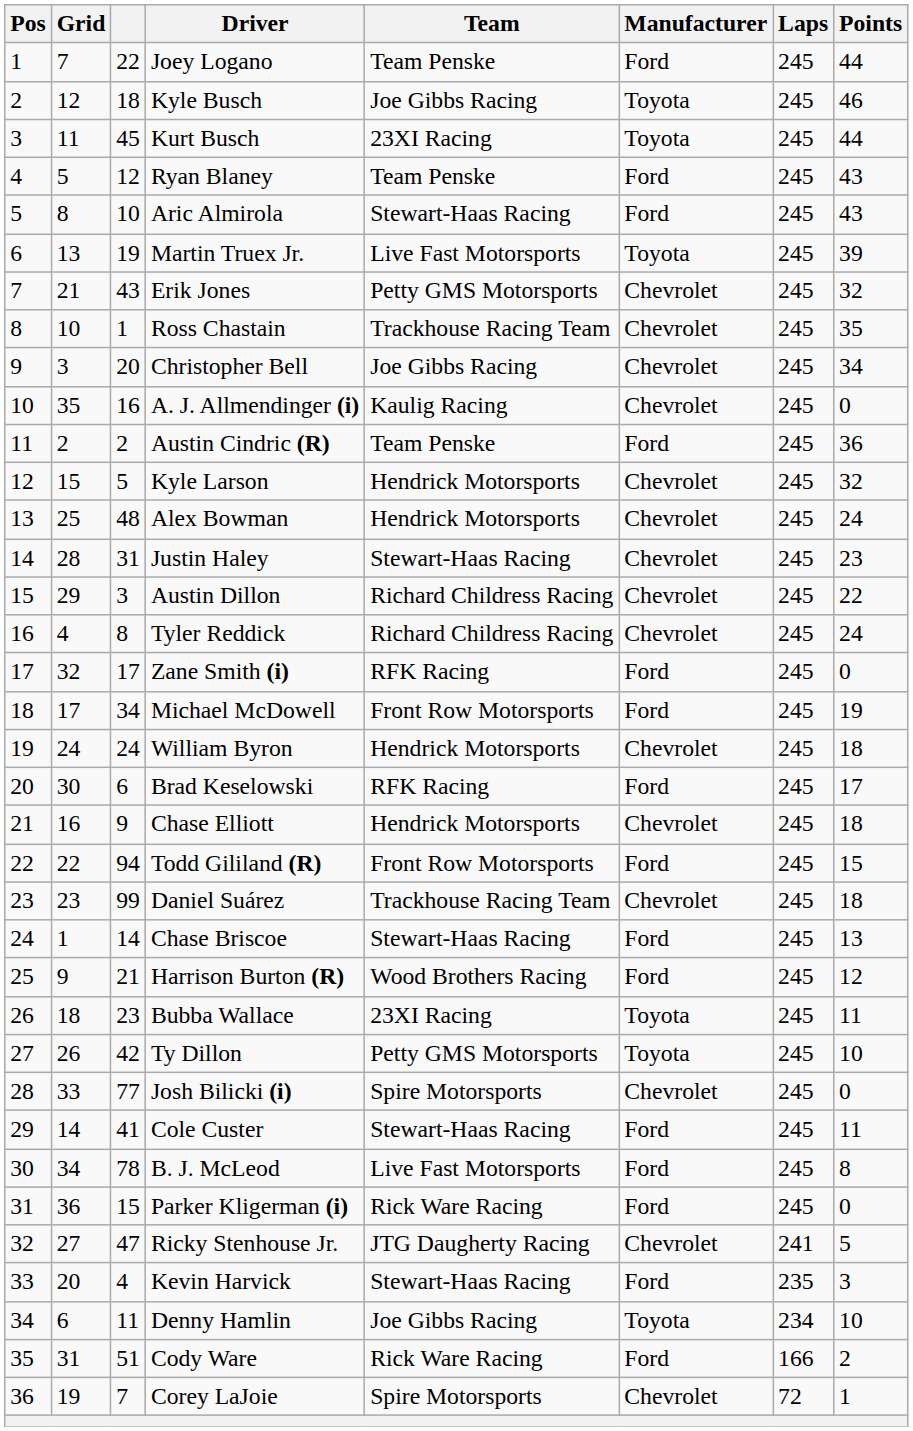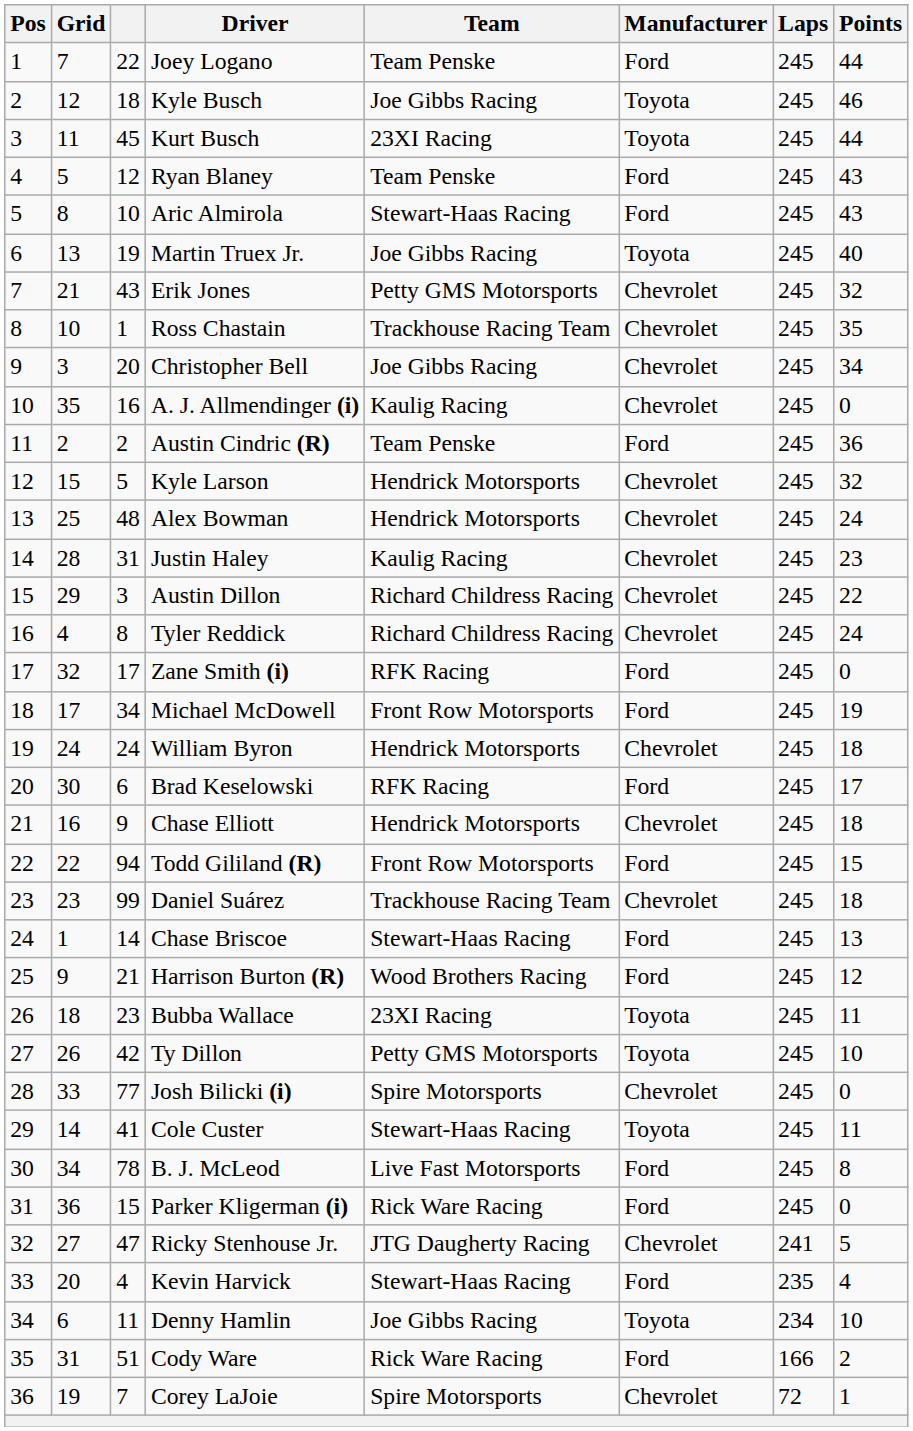 <table class="wikitable" style="font-size:98%">
 <tr>
 <th>Pos</th>
 <th>Grid</th>
 <th></th>
 <th>Driver</th>
 <th>Team</th>
 <th>Manufacturer</th>
 <th>Laps</th>
 <th>Points</th>
 </tr>
 <tr>
 <td>1</td>
 <td>7</td>
 <td>22</td>
 <td>Joey Logano</td>
 <td>Team Penske</td>
 <td>Ford</td>
 <td>245</td>
 <td>44</td>
 </tr>
 <tr>
 <td>2</td>
 <td>12</td>
 <td>18</td>
 <td>Kyle Busch</td>
 <td>Joe Gibbs Racing</td>
 <td>Toyota</td>
 <td>245</td>
 <td>46</td>
 </tr>
 <tr>
 <td>3</td>
 <td>11</td>
 <td>45</td>
 <td>Kurt Busch</td>
 <td>23XI Racing</td>
 <td>Toyota</td>
 <td>245</td>
 <td>44</td>
 </tr>
 <tr>
 <td>4</td>
 <td>5</td>
 <td>12</td>
 <td>Ryan Blaney</td>
 <td>Team Penske</td>
 <td>Ford</td>
 <td>245</td>
 <td>43</td>
 </tr>
 <tr>
 <td>5</td>
 <td>8</td>
 <td>10</td>
 <td>Aric Almirola</td>
 <td>Stewart-Haas Racing</td>
 <td>Ford</td>
 <td>245</td>
 <td>43</td>
 </tr>
 <tr>
 <td>6</td>
 <td>13</td>
 <td>19</td>
 <td>Martin Truex Jr.</td>
-<td>Live Fast Motorsports</td>
+<td>Joe Gibbs Racing</td>
 <td>Toyota</td>
 <td>245</td>
-<td>39</td>
+<td>40</td>
 </tr>
 <tr>
 <td>7</td>
 <td>21</td>
 <td>43</td>
 <td>Erik Jones</td>
 <td>Petty GMS Motorsports</td>
 <td>Chevrolet</td>
 <td>245</td>
 <td>32</td>
 </tr>
 <tr>
 <td>8</td>
 <td>10</td>
 <td>1</td>
 <td>Ross Chastain</td>
 <td>Trackhouse Racing Team</td>
 <td>Chevrolet</td>
 <td>245</td>
 <td>35</td>
 </tr>
 <tr>
 <td>9</td>
 <td>3</td>
 <td>20</td>
 <td>Christopher Bell</td>
 <td>Joe Gibbs Racing</td>
 <td>Chevrolet</td>
 <td>245</td>
 <td>34</td>
 </tr>
 <tr>
 <td>10</td>
 <td>35</td>
 <td>16</td>
 <td>A. J. Allmendinger <strong>(i)</strong></td>
 <td>Kaulig Racing</td>
 <td>Chevrolet</td>
 <td>245</td>
 <td>0</td>
 </tr>
 <tr>
 <td>11</td>
 <td>2</td>
 <td>2</td>
 <td>Austin Cindric <strong>(R)</strong></td>
 <td>Team Penske</td>
 <td>Ford</td>
 <td>245</td>
 <td>36</td>
 </tr>
 <tr>
 <td>12</td>
 <td>15</td>
 <td>5</td>
 <td>Kyle Larson</td>
 <td>Hendrick Motorsports</td>
 <td>Chevrolet</td>
 <td>245</td>
 <td>32</td>
 </tr>
 <tr>
 <td>13</td>
 <td>25</td>
 <td>48</td>
 <td>Alex Bowman</td>
 <td>Hendrick Motorsports</td>
 <td>Chevrolet</td>
 <td>245</td>
 <td>24</td>
 </tr>
 <tr>
 <td>14</td>
 <td>28</td>
 <td>31</td>
 <td>Justin Haley</td>
-<td>Stewart-Haas Racing</td>
+<td>Kaulig Racing</td>
 <td>Chevrolet</td>
 <td>245</td>
 <td>23</td>
 </tr>
 <tr>
 <td>15</td>
 <td>29</td>
 <td>3</td>
 <td>Austin Dillon</td>
 <td>Richard Childress Racing</td>
 <td>Chevrolet</td>
 <td>245</td>
 <td>22</td>
 </tr>
 <tr>
 <td>16</td>
 <td>4</td>
 <td>8</td>
 <td>Tyler Reddick</td>
 <td>Richard Childress Racing</td>
 <td>Chevrolet</td>
 <td>245</td>
 <td>24</td>
 </tr>
 <tr>
 <td>17</td>
 <td>32</td>
 <td>17</td>
 <td>Zane Smith <strong>(i)</strong></td>
 <td>RFK Racing</td>
 <td>Ford</td>
 <td>245</td>
 <td>0</td>
 </tr>
 <tr>
 <td>18</td>
 <td>17</td>
 <td>34</td>
 <td>Michael McDowell</td>
 <td>Front Row Motorsports</td>
 <td>Ford</td>
 <td>245</td>
 <td>19</td>
 </tr>
 <tr>
 <td>19</td>
 <td>24</td>
 <td>24</td>
 <td>William Byron</td>
 <td>Hendrick Motorsports</td>
 <td>Chevrolet</td>
 <td>245</td>
 <td>18</td>
 </tr>
 <tr>
 <td>20</td>
 <td>30</td>
 <td>6</td>
 <td>Brad Keselowski</td>
 <td>RFK Racing</td>
 <td>Ford</td>
 <td>245</td>
 <td>17</td>
 </tr>
 <tr>
 <td>21</td>
 <td>16</td>
 <td>9</td>
 <td>Chase Elliott</td>
 <td>Hendrick Motorsports</td>
 <td>Chevrolet</td>
 <td>245</td>
 <td>18</td>
 </tr>
 <tr>
 <td>22</td>
 <td>22</td>
 <td>94</td>
 <td>Todd Gililand <strong>(R)</strong></td>
 <td>Front Row Motorsports</td>
 <td>Ford</td>
 <td>245</td>
 <td>15</td>
 </tr>
 <tr>
 <td>23</td>
 <td>23</td>
 <td>99</td>
 <td>Daniel Suárez</td>
 <td>Trackhouse Racing Team</td>
 <td>Chevrolet</td>
 <td>245</td>
 <td>18</td>
 </tr>
 <tr>
 <td>24</td>
 <td>1</td>
 <td>14</td>
 <td>Chase Briscoe</td>
 <td>Stewart-Haas Racing</td>
 <td>Ford</td>
 <td>245</td>
 <td>13</td>
 </tr>
 <tr>
 <td>25</td>
 <td>9</td>
 <td>21</td>
 <td>Harrison Burton <strong>(R)</strong></td>
 <td>Wood Brothers Racing</td>
 <td>Ford</td>
 <td>245</td>
 <td>12</td>
 </tr>
 <tr>
 <td>26</td>
 <td>18</td>
 <td>23</td>
 <td>Bubba Wallace</td>
 <td>23XI Racing</td>
 <td>Toyota</td>
 <td>245</td>
 <td>11</td>
 </tr>
 <tr>
 <td>27</td>
 <td>26</td>
 <td>42</td>
 <td>Ty Dillon</td>
 <td>Petty GMS Motorsports</td>
 <td>Toyota</td>
 <td>245</td>
 <td>10</td>
 </tr>
 <tr>
 <td>28</td>
 <td>33</td>
 <td>77</td>
 <td>Josh Bilicki <strong>(i)</strong></td>
 <td>Spire Motorsports</td>
 <td>Chevrolet</td>
 <td>245</td>
 <td>0</td>
 </tr>
 <tr>
 <td>29</td>
 <td>14</td>
 <td>41</td>
 <td>Cole Custer</td>
 <td>Stewart-Haas Racing</td>
-<td>Ford</td>
+<td>Toyota</td>
 <td>245</td>
 <td>11</td>
 </tr>
 <tr>
 <td>30</td>
 <td>34</td>
 <td>78</td>
 <td>B. J. McLeod</td>
 <td>Live Fast Motorsports</td>
 <td>Ford</td>
 <td>245</td>
 <td>8</td>
 </tr>
 <tr>
 <td>31</td>
 <td>36</td>
 <td>15</td>
 <td>Parker Kligerman <strong>(i)</strong></td>
 <td>Rick Ware Racing</td>
 <td>Ford</td>
 <td>245</td>
 <td>0</td>
 </tr>
 <tr>
 <td>32</td>
 <td>27</td>
 <td>47</td>
 <td>Ricky Stenhouse Jr.</td>
 <td>JTG Daugherty Racing</td>
 <td>Chevrolet</td>
 <td>241</td>
 <td>5</td>
 </tr>
 <tr>
 <td>33</td>
 <td>20</td>
 <td>4</td>
 <td>Kevin Harvick</td>
 <td>Stewart-Haas Racing</td>
 <td>Ford</td>
 <td>235</td>
-<td>3</td>
+<td>4</td>
 </tr>
 <tr>
 <td>34</td>
 <td>6</td>
 <td>11</td>
 <td>Denny Hamlin</td>
 <td>Joe Gibbs Racing</td>
 <td>Toyota</td>
 <td>234</td>
 <td>10</td>
 </tr>
 <tr>
 <td>35</td>
 <td>31</td>
 <td>51</td>
 <td>Cody Ware</td>
 <td>Rick Ware Racing</td>
 <td>Ford</td>
 <td>166</td>
 <td>2</td>
 </tr>
 <tr>
 <td>36</td>
 <td>19</td>
 <td>7</td>
 <td>Corey LaJoie</td>
 <td>Spire Motorsports</td>
 <td>Chevrolet</td>
 <td>72</td>
 <td>1</td>
 </tr>
 <tr>
 <th colspan="8"></th>
 </tr>
 </table>
